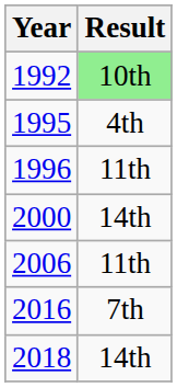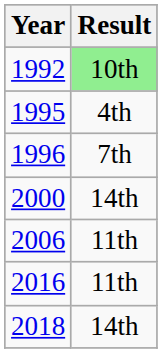 <table class="wikitable" style="text-align:center">
 <tr>
 <th>Year</th>
 <th>Result</th>
 </tr>
 <tr>
 <td><a href='#'>1992</a></td>
 <td style="background: lightgreen;">10th</td>
 </tr>
 <tr>
 <td><a href='#'>1995</a></td>
 <td>4th</td>
 </tr>
 <tr>
 <td><a href='#'>1996</a></td>
-<td>11th</td>
+<td>7th</td>
 </tr>
 <tr>
 <td><a href='#'>2000</a></td>
 <td>14th</td>
 </tr>
 <tr>
 <td><a href='#'>2006</a></td>
 <td>11th</td>
 </tr>
 <tr>
 <td><a href='#'>2016</a></td>
-<td>7th</td>
+<td>11th</td>
 </tr>
 <tr>
 <td><a href='#'>2018</a></td>
 <td>14th</td>
 </tr>
 </table>
